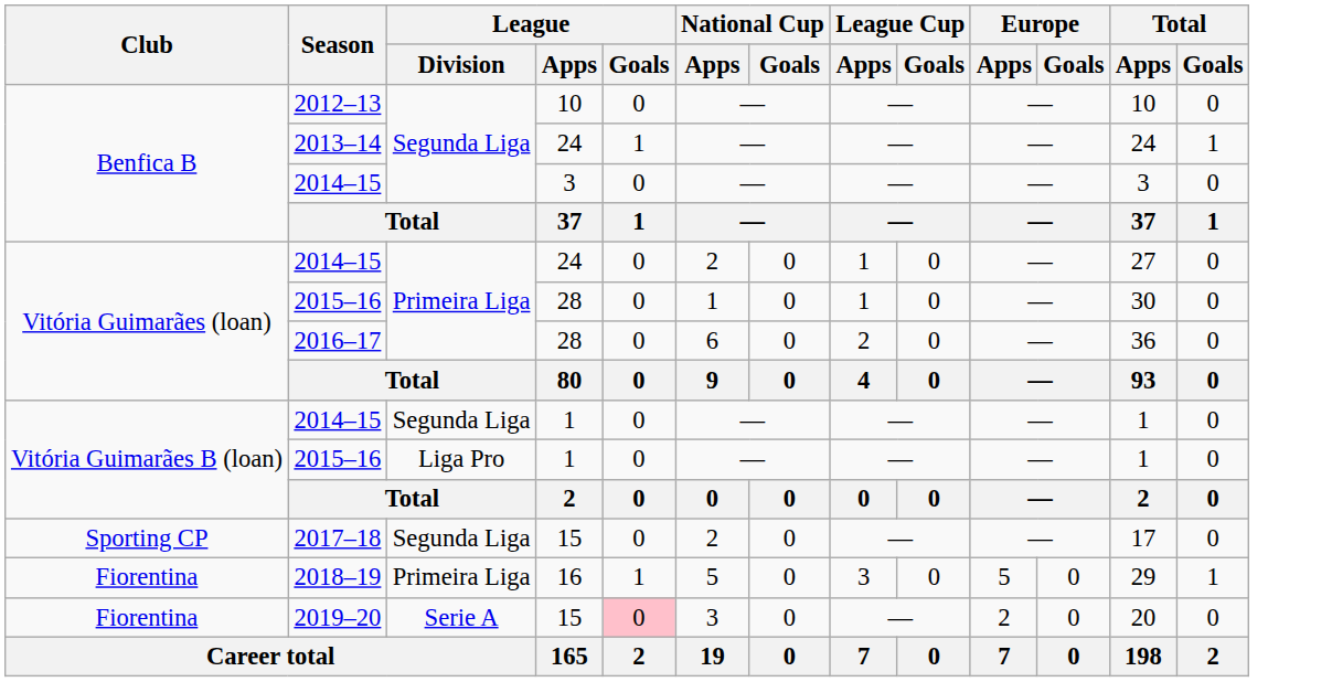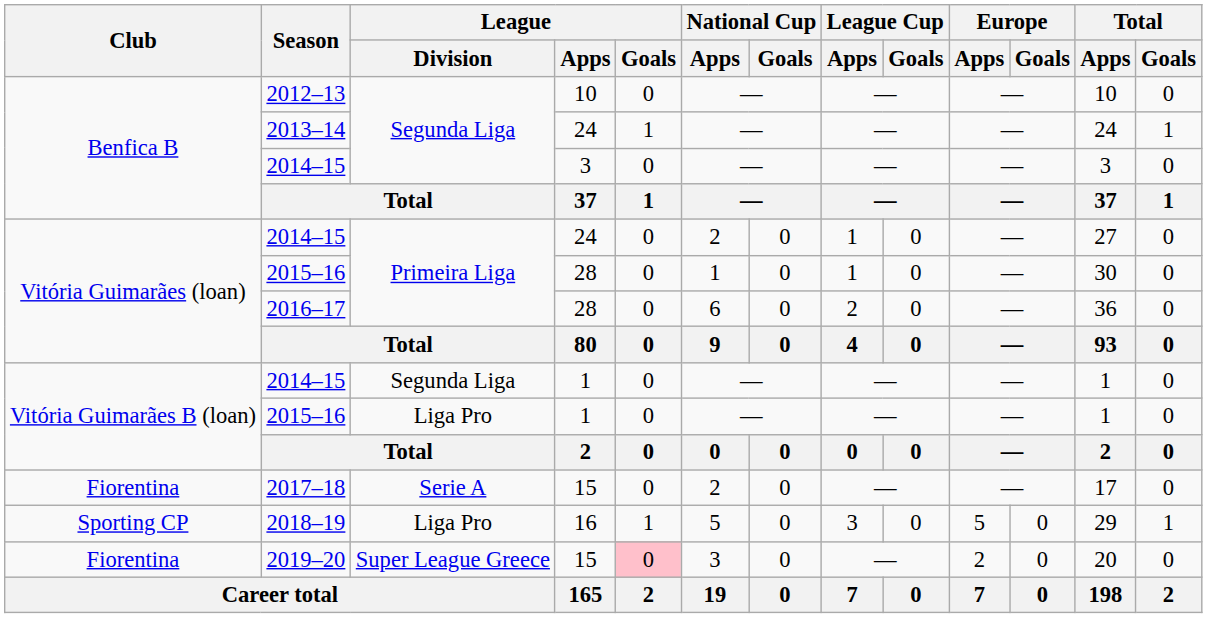 <table class="wikitable" style="text-align:center">
 <tr>
 <th rowspan="2">Club</th>
 <th rowspan="2">Season</th>
 <th colspan="3">League</th>
 <th colspan="2">National Cup</th>
 <th colspan="2">League Cup</th>
 <th colspan="2">Europe</th>
 <th colspan="2">Total</th>
 </tr>
 <tr>
 <th>Division</th>
 <th>Apps</th>
 <th>Goals</th>
 <th>Apps</th>
 <th>Goals</th>
 <th>Apps</th>
 <th>Goals</th>
 <th>Apps</th>
 <th>Goals</th>
 <th>Apps</th>
 <th>Goals</th>
 </tr>
 <tr>
 <td rowspan="4"><a href='#'>Benfica B</a></td>
 <td><a href='#'>2012–13</a></td>
 <td rowspan="3"><a href='#'>Segunda Liga</a></td>
 <td>10</td>
 <td>0</td>
 <td colspan="2">—</td>
 <td colspan="2">—</td>
 <td colspan="2">—</td>
 <td>10</td>
 <td>0</td>
 </tr>
 <tr>
 <td><a href='#'>2013–14</a></td>
 <td>24</td>
 <td>1</td>
 <td colspan="2">—</td>
 <td colspan="2">—</td>
 <td colspan="2">—</td>
 <td>24</td>
 <td>1</td>
 </tr>
 <tr>
 <td><a href='#'>2014–15</a></td>
 <td>3</td>
 <td>0</td>
 <td colspan="2">—</td>
 <td colspan="2">—</td>
 <td colspan="2">—</td>
 <td>3</td>
 <td>0</td>
 </tr>
 <tr>
 <th colspan="2">Total</th>
 <th>37</th>
 <th>1</th>
 <th colspan="2">—</th>
 <th colspan="2">—</th>
 <th colspan="2">—</th>
 <th>37</th>
 <th>1</th>
 </tr>
 <tr>
 <td rowspan="4"><a href='#'>Vitória Guimarães</a> (loan)</td>
 <td><a href='#'>2014–15</a></td>
 <td rowspan="3"><a href='#'>Primeira Liga</a></td>
 <td>24</td>
 <td>0</td>
 <td>2</td>
 <td>0</td>
 <td>1</td>
 <td>0</td>
 <td colspan="2">—</td>
 <td>27</td>
 <td>0</td>
 </tr>
 <tr>
 <td><a href='#'>2015–16</a></td>
 <td>28</td>
 <td>0</td>
 <td>1</td>
 <td>0</td>
 <td>1</td>
 <td>0</td>
 <td colspan="2">—</td>
 <td>30</td>
 <td>0</td>
 </tr>
 <tr>
 <td><a href='#'>2016–17</a></td>
 <td>28</td>
 <td>0</td>
 <td>6</td>
 <td>0</td>
 <td>2</td>
 <td>0</td>
 <td colspan="2">—</td>
 <td>36</td>
 <td>0</td>
 </tr>
 <tr>
 <th colspan="2">Total</th>
 <th>80</th>
 <th>0</th>
 <th>9</th>
 <th>0</th>
 <th>4</th>
 <th>0</th>
 <th colspan="2">—</th>
 <th>93</th>
 <th>0</th>
 </tr>
 <tr>
 <td rowspan="3"><a href='#'>Vitória Guimarães B</a> (loan)</td>
 <td><a href='#'>2014–15</a></td>
 <td>Segunda Liga</td>
 <td>1</td>
 <td>0</td>
 <td colspan="2">—</td>
 <td colspan="2">—</td>
 <td colspan="2">—</td>
 <td>1</td>
 <td>0</td>
 </tr>
 <tr>
 <td><a href='#'>2015–16</a></td>
 <td>Liga Pro</td>
 <td>1</td>
 <td>0</td>
 <td colspan="2">—</td>
 <td colspan="2">—</td>
 <td colspan="2">—</td>
 <td>1</td>
 <td>0</td>
 </tr>
 <tr>
 <th colspan="2">Total</th>
 <th>2</th>
 <th>0</th>
 <th>0</th>
 <th>0</th>
 <th>0</th>
 <th>0</th>
 <th colspan="2">—</th>
 <th>2</th>
 <th>0</th>
 </tr>
 <tr>
-<td><a href='#'>Sporting CP</a></td>
+<td><a href='#'>Fiorentina</a></td>
 <td><a href='#'>2017–18</a></td>
-<td>Segunda Liga</td>
+<td><a href='#'>Serie A</a></td>
 <td>15</td>
 <td>0</td>
 <td>2</td>
 <td>0</td>
 <td colspan="2">—</td>
 <td colspan="2">—</td>
 <td>17</td>
 <td>0</td>
 </tr>
 <tr>
-<td><a href='#'>Fiorentina</a></td>
+<td><a href='#'>Sporting CP</a></td>
 <td><a href='#'>2018–19</a></td>
-<td>Primeira Liga</td>
+<td>Liga Pro</td>
 <td>16</td>
 <td>1</td>
 <td>5</td>
 <td>0</td>
 <td>3</td>
 <td>0</td>
 <td>5</td>
 <td>0</td>
 <td>29</td>
 <td>1</td>
 </tr>
 <tr>
 <td><a href='#'>Fiorentina</a></td>
 <td><a href='#'>2019–20</a></td>
-<td><a href='#'>Serie A</a></td>
+<td><a href='#'>Super League Greece</a></td>
 <td>15</td>
 <td style="background: pink;">0</td>
 <td>3</td>
 <td>0</td>
 <td colspan="2">—</td>
 <td>2</td>
 <td>0</td>
 <td>20</td>
 <td>0</td>
 </tr>
 <tr>
 <th colspan="3">Career total</th>
 <th>165</th>
 <th>2</th>
 <th>19</th>
 <th>0</th>
 <th>7</th>
 <th>0</th>
 <th>7</th>
 <th>0</th>
 <th>198</th>
 <th>2</th>
 </tr>
 </table>
